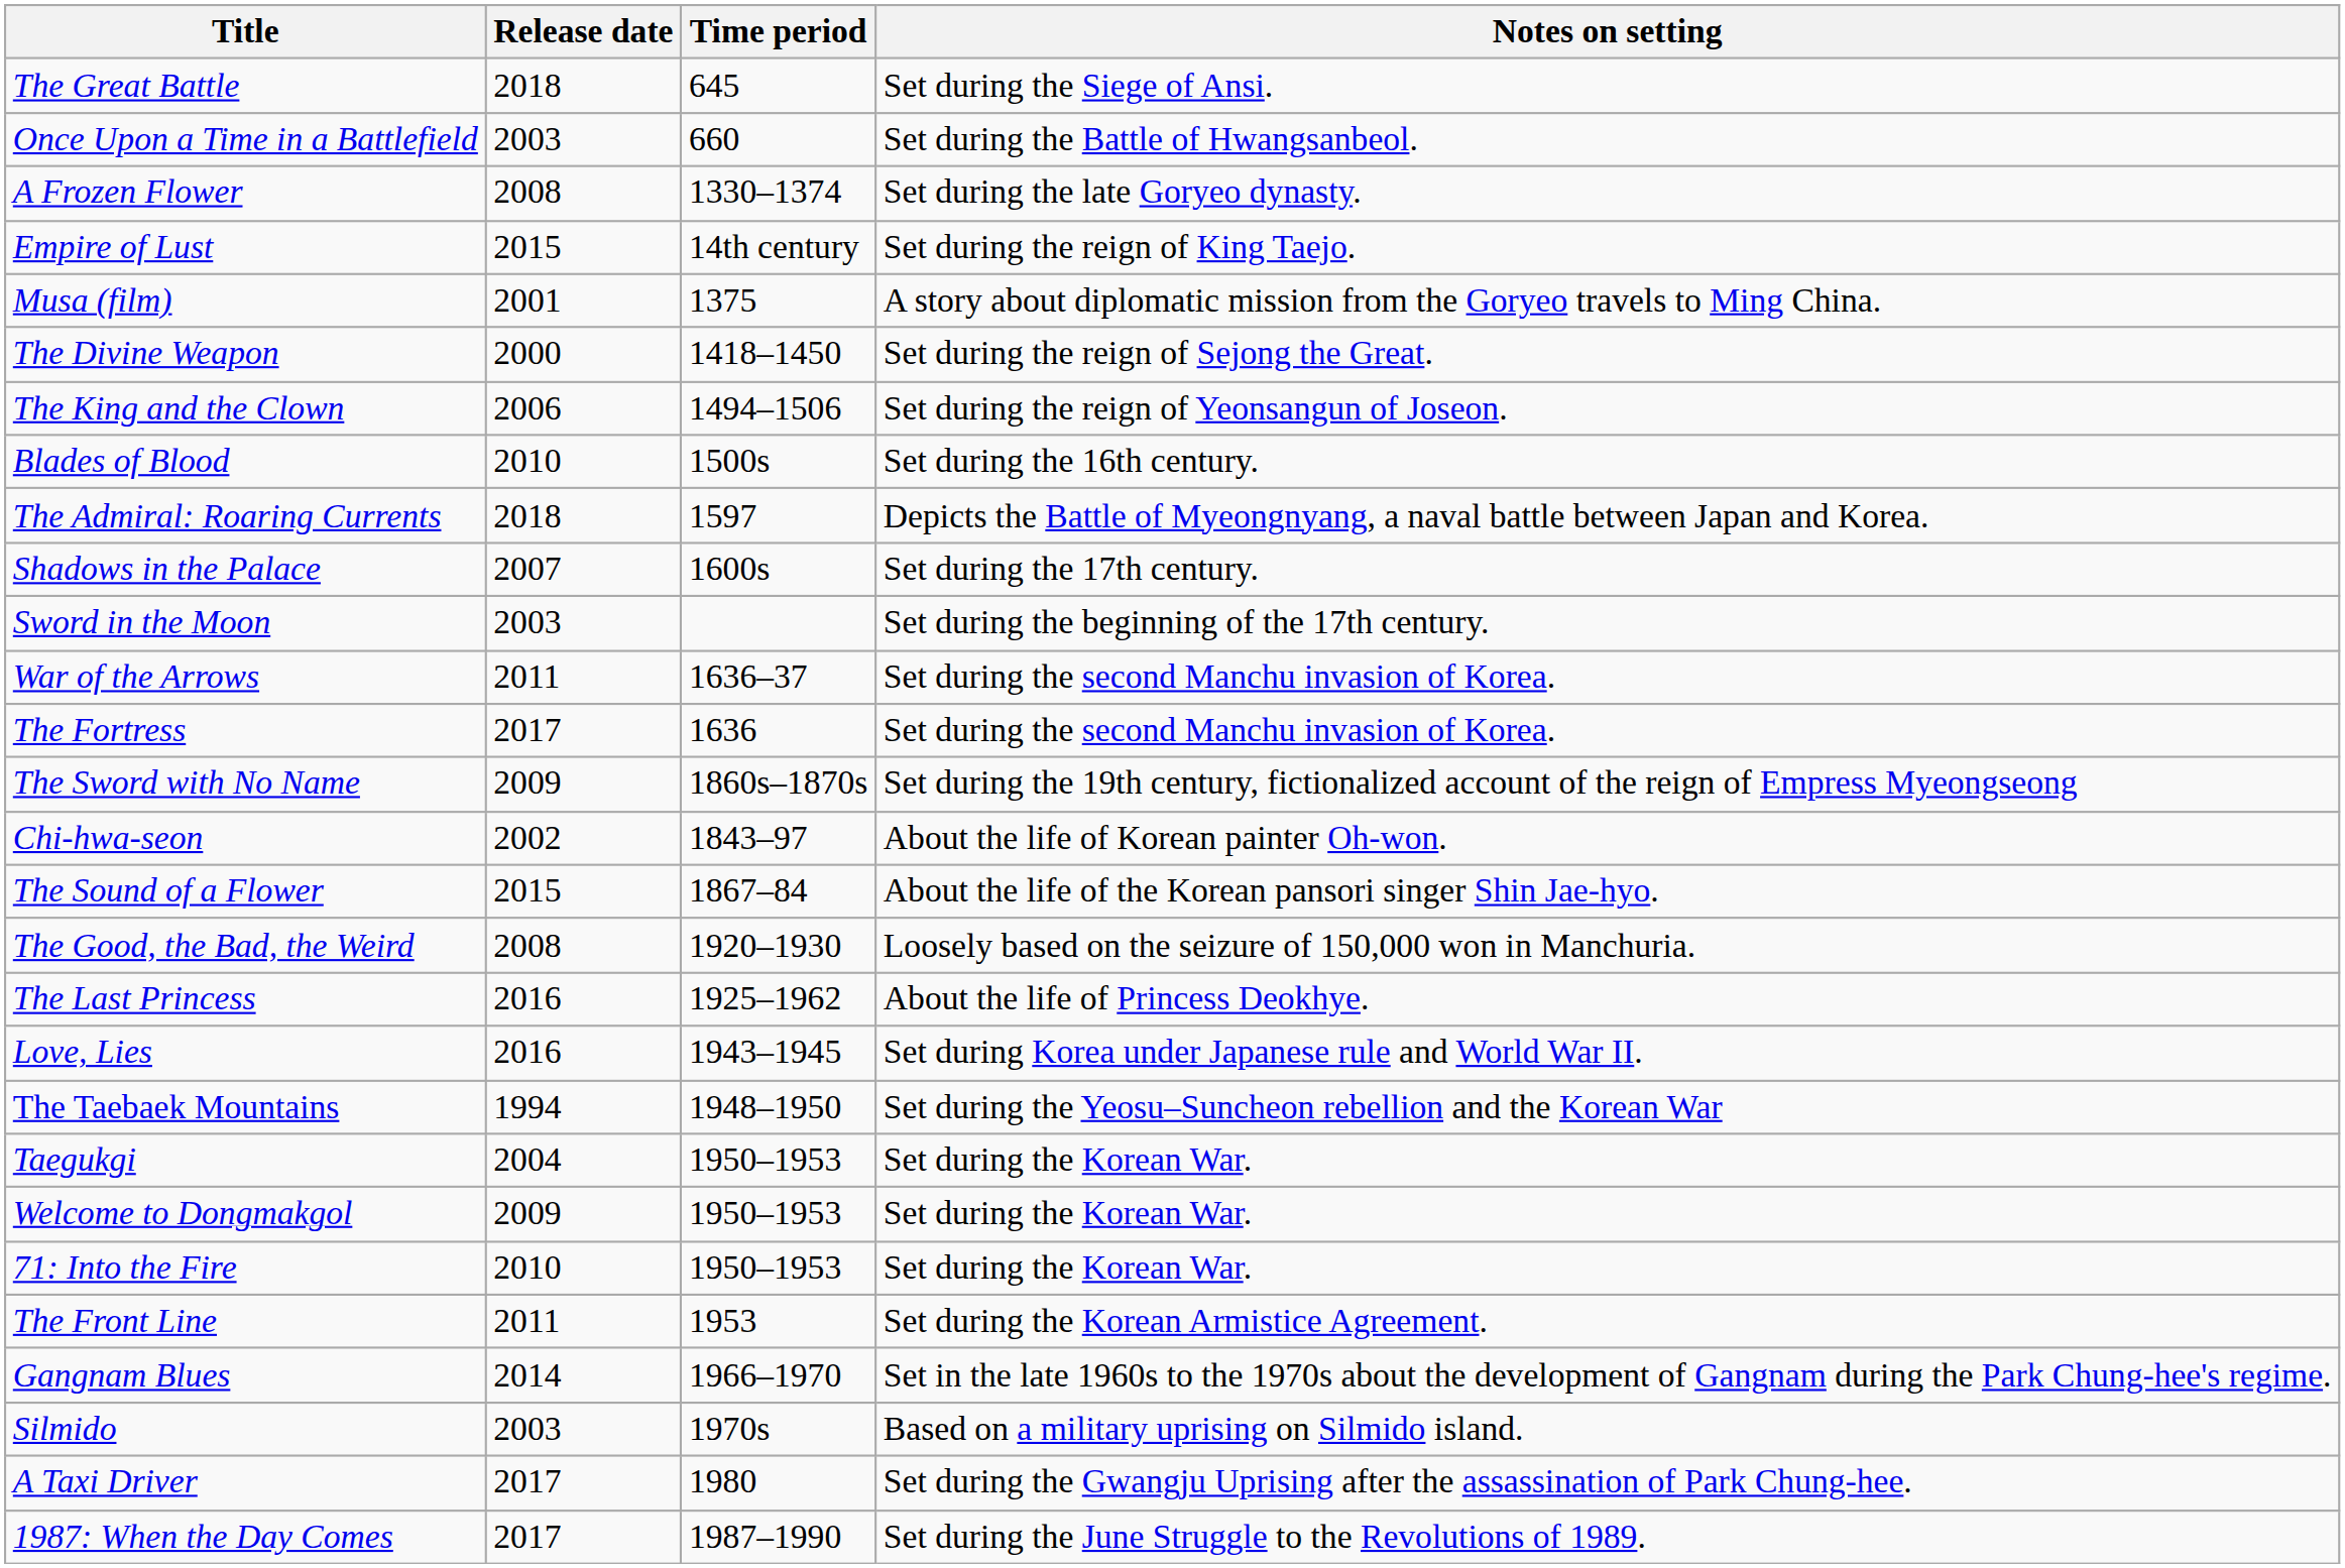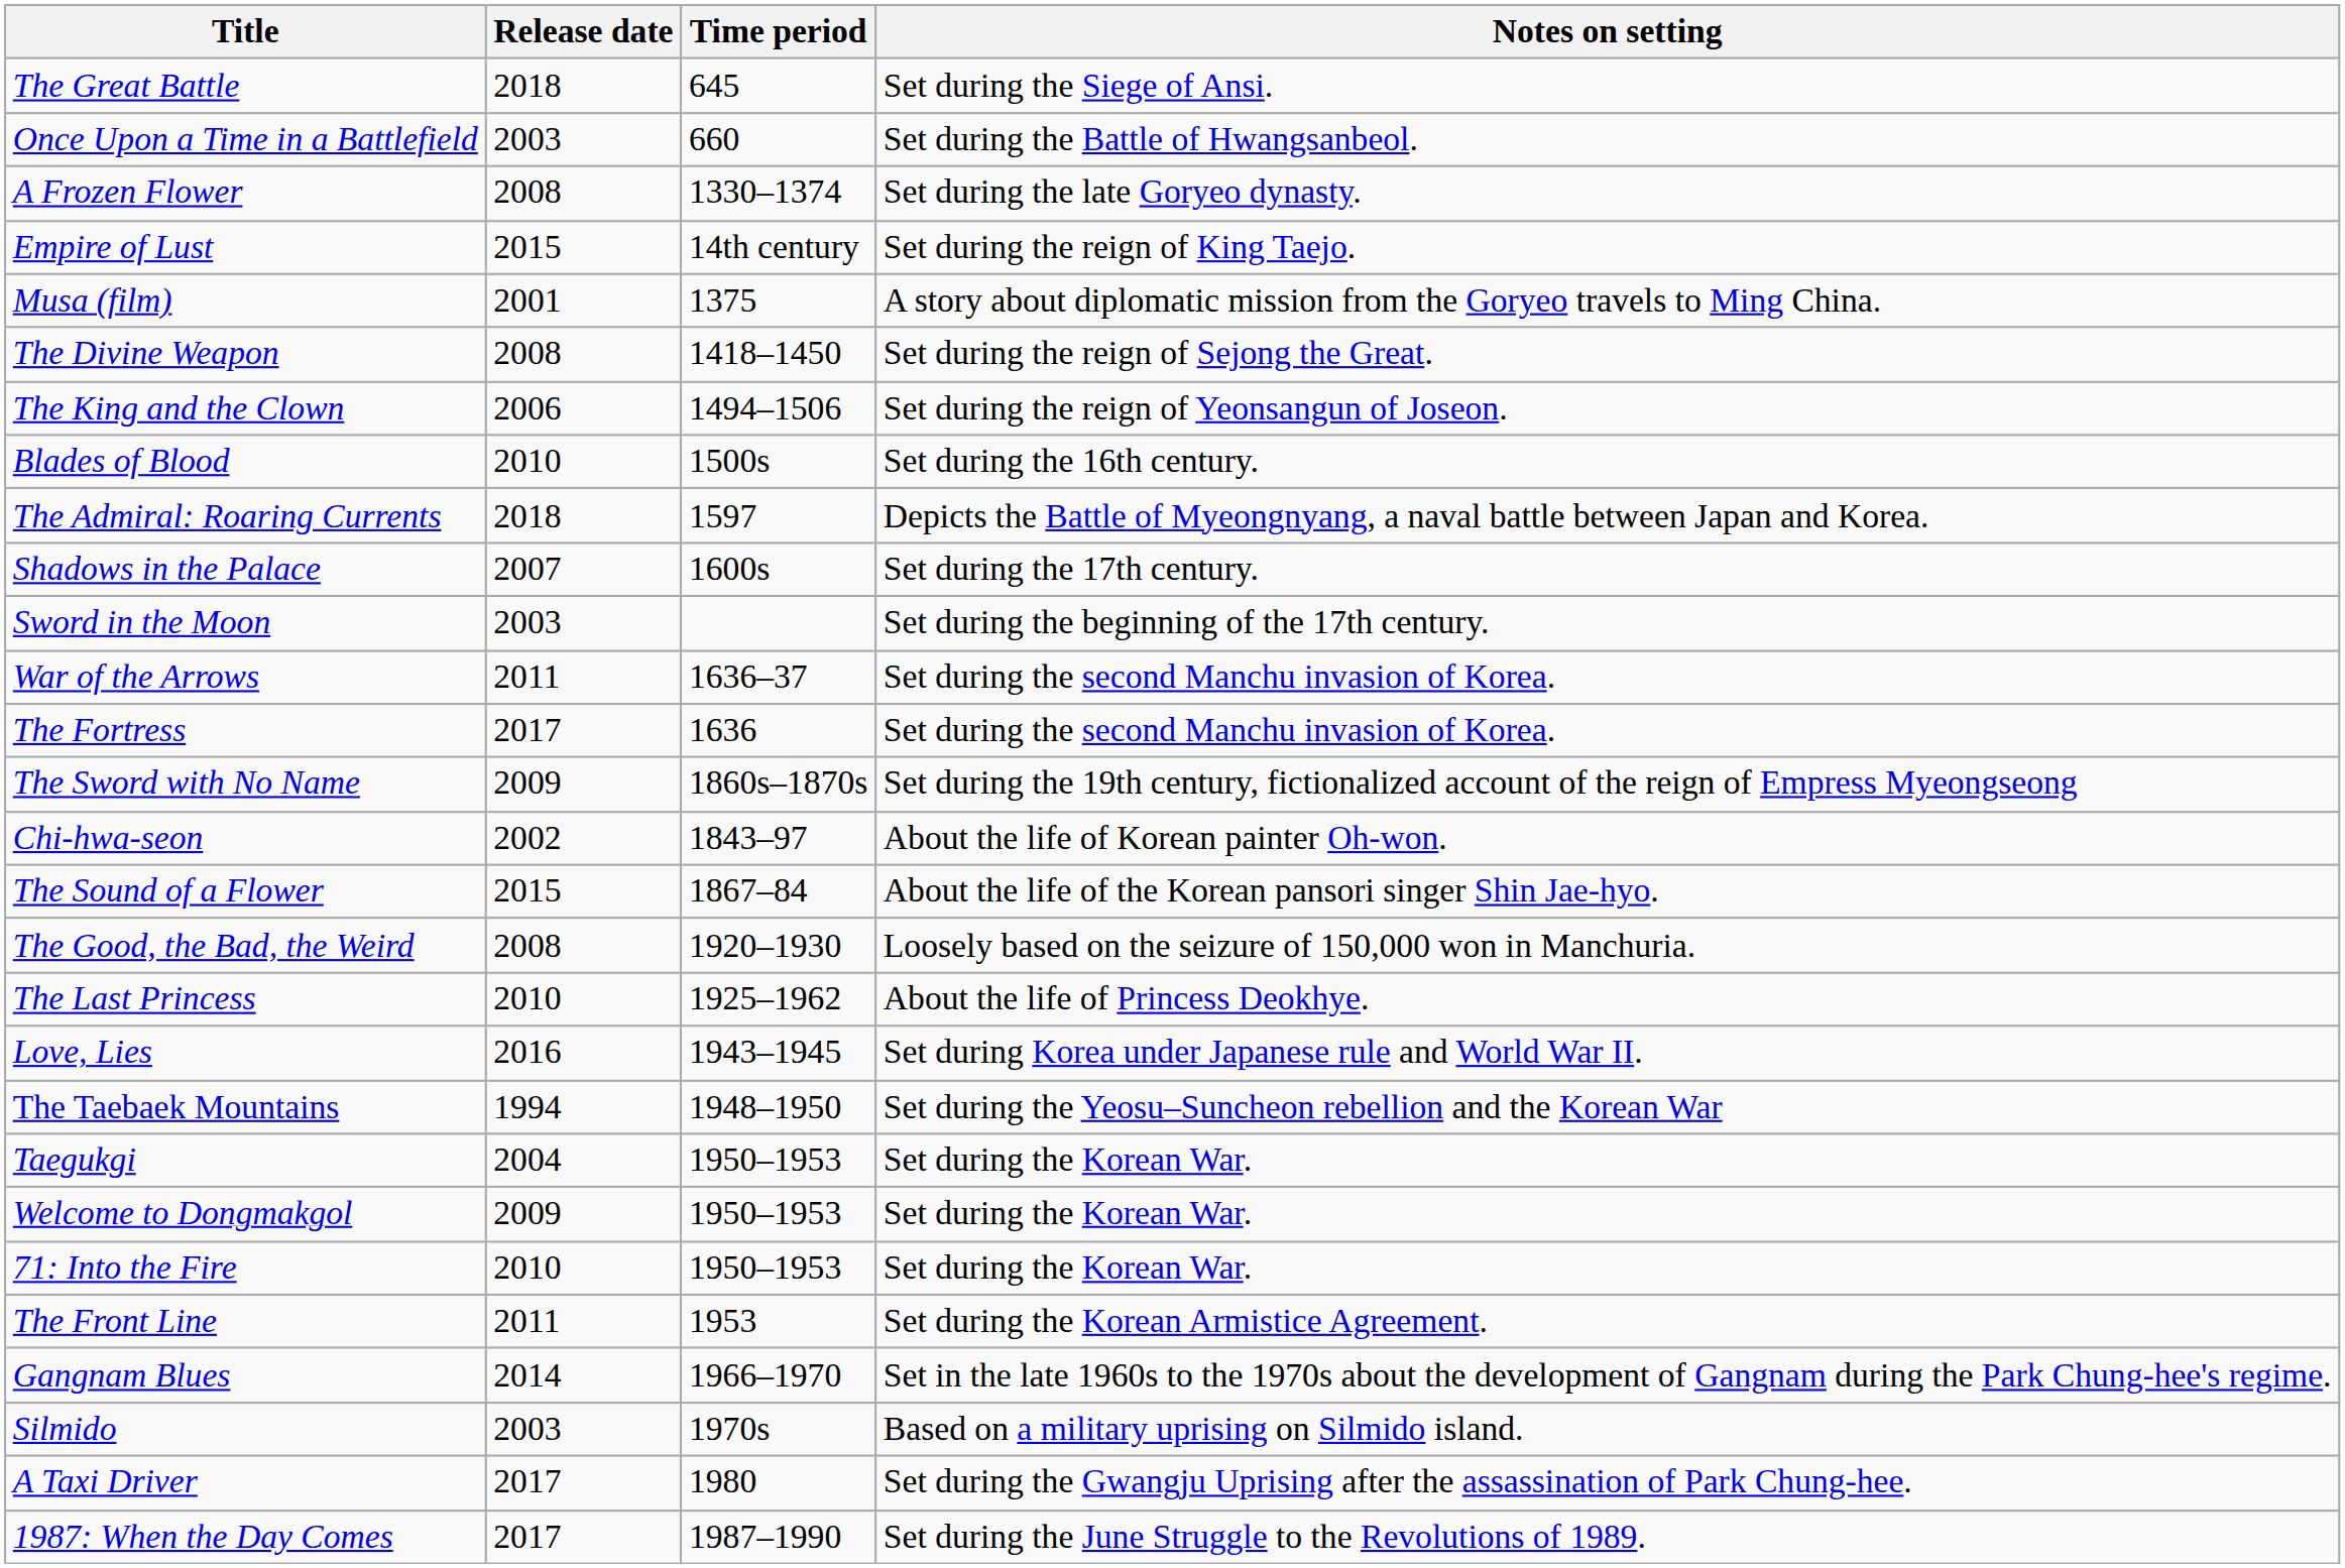 <table class="wikitable sortable" border="1">
 <tr>
 <th scope="col">Title</th>
 <th scope="col">Release date</th>
 <th scope="col">Time period</th>
 <th scope="col" class="unsortable">Notes on setting</th>
 </tr>
 <tr>
 <td><em><a href='#'>The Great Battle</a></em></td>
 <td>2018</td>
 <td>645</td>
 <td>Set during the <a href='#'>Siege of Ansi</a>.</td>
 </tr>
 <tr>
 <td><em><a href='#'>Once Upon a Time in a Battlefield</a></em></td>
 <td>2003</td>
 <td>660</td>
 <td>Set during the <a href='#'>Battle of Hwangsanbeol</a>.</td>
 </tr>
 <tr>
 <td><em><a href='#'>A Frozen Flower</a></em></td>
 <td>2008</td>
 <td>1330–1374</td>
 <td>Set during the late <a href='#'>Goryeo dynasty</a>.</td>
 </tr>
 <tr>
 <td><em><a href='#'>Empire of Lust</a></em></td>
 <td>2015</td>
 <td>14th century</td>
 <td>Set during the reign of <a href='#'>King Taejo</a>.</td>
 </tr>
 <tr>
 <td><em><a href='#'>Musa (film)</a></em></td>
 <td>2001</td>
 <td>1375</td>
 <td>A story about diplomatic mission from the <a href='#'>Goryeo</a> travels to <a href='#'>Ming</a> China.</td>
 </tr>
 <tr>
 <td><em><a href='#'>The Divine Weapon</a></em></td>
-<td>2000</td>
+<td>2008</td>
 <td>1418–1450</td>
 <td>Set during the reign of <a href='#'>Sejong the Great</a>.</td>
 </tr>
 <tr>
 <td><em><a href='#'>The King and the Clown</a></em></td>
 <td>2006</td>
 <td>1494–1506</td>
 <td>Set during the reign of <a href='#'>Yeonsangun of Joseon</a>.</td>
 </tr>
 <tr>
 <td><em><a href='#'>Blades of Blood</a></em></td>
 <td>2010</td>
 <td>1500s</td>
 <td>Set during the 16th century.</td>
 </tr>
 <tr>
 <td><em><a href='#'>The Admiral: Roaring Currents</a></em></td>
 <td>2018</td>
 <td>1597</td>
 <td>Depicts the <a href='#'>Battle of Myeongnyang</a>, a naval battle between Japan and Korea.</td>
 </tr>
 <tr>
 <td><em><a href='#'>Shadows in the Palace</a></em></td>
 <td>2007</td>
 <td>1600s</td>
 <td>Set during the 17th century.</td>
 </tr>
 <tr>
 <td><em><a href='#'>Sword in the Moon</a></em></td>
 <td>2003</td>
 <td></td>
 <td>Set during the beginning of the 17th century.</td>
 </tr>
 <tr>
 <td><em><a href='#'>War of the Arrows</a></em></td>
 <td>2011</td>
 <td>1636–37</td>
 <td>Set during the <a href='#'>second Manchu invasion of Korea</a>.</td>
 </tr>
 <tr>
 <td><em><a href='#'>The Fortress</a></em></td>
 <td>2017</td>
 <td>1636</td>
 <td>Set during the <a href='#'>second Manchu invasion of Korea</a>.</td>
 </tr>
 <tr>
 <td><em><a href='#'>The Sword with No Name</a></em></td>
 <td>2009</td>
 <td>1860s–1870s</td>
 <td>Set during the 19th century, fictionalized account of the reign of <a href='#'>Empress Myeongseong</a></td>
 </tr>
 <tr>
 <td><em><a href='#'>Chi-hwa-seon</a></em></td>
 <td>2002</td>
 <td>1843–97</td>
 <td>About the life of Korean painter <a href='#'>Oh-won</a>.</td>
 </tr>
 <tr>
 <td><em><a href='#'>The Sound of a Flower</a></em></td>
 <td>2015</td>
 <td>1867–84</td>
 <td>About the life of the Korean pansori singer <a href='#'>Shin Jae-hyo</a>.</td>
 </tr>
 <tr>
 <td><em><a href='#'>The Good, the Bad, the Weird</a></em></td>
 <td>2008</td>
 <td>1920–1930</td>
 <td>Loosely based on the seizure of 150,000 won in Manchuria.</td>
 </tr>
 <tr>
 <td><em><a href='#'>The Last Princess</a></em></td>
-<td>2016</td>
+<td>2010</td>
 <td>1925–1962</td>
 <td>About the life of <a href='#'>Princess Deokhye</a>.</td>
 </tr>
 <tr>
 <td><em><a href='#'>Love, Lies</a></em></td>
 <td>2016</td>
 <td>1943–1945</td>
 <td>Set during <a href='#'>Korea under Japanese rule</a> and <a href='#'>World War II</a>.</td>
 </tr>
 <tr>
 <td><a href='#'>The Taebaek Mountains</a></td>
 <td>1994</td>
 <td>1948–1950</td>
 <td>Set during the <a href='#'>Yeosu–Suncheon rebellion</a> and the <a href='#'>Korean War</a></td>
 </tr>
 <tr>
 <td><em><a href='#'>Taegukgi</a></em></td>
 <td>2004</td>
 <td>1950–1953</td>
 <td>Set during the <a href='#'>Korean War</a>.</td>
 </tr>
 <tr>
 <td><em><a href='#'>Welcome to Dongmakgol</a></em></td>
 <td>2009</td>
 <td>1950–1953</td>
 <td>Set during the <a href='#'>Korean War</a>.</td>
 </tr>
 <tr>
 <td><em><a href='#'>71: Into the Fire</a></em></td>
 <td>2010</td>
 <td>1950–1953</td>
 <td>Set during the <a href='#'>Korean War</a>.</td>
 </tr>
 <tr>
 <td><em><a href='#'>The Front Line</a></em></td>
 <td>2011</td>
 <td>1953</td>
 <td>Set during the <a href='#'>Korean Armistice Agreement</a>.</td>
 </tr>
 <tr>
 <td><em><a href='#'>Gangnam Blues</a></em></td>
 <td>2014</td>
 <td>1966–1970</td>
 <td>Set in the late 1960s to the 1970s about the development of <a href='#'>Gangnam</a> during the <a href='#'>Park Chung-hee's regime</a>.</td>
 </tr>
 <tr>
 <td><em><a href='#'>Silmido</a></em></td>
 <td>2003</td>
 <td>1970s</td>
 <td>Based on <a href='#'>a military uprising</a> on <a href='#'>Silmido</a> island.</td>
 </tr>
 <tr>
 <td><em><a href='#'>A Taxi Driver</a></em></td>
 <td>2017</td>
 <td>1980</td>
 <td>Set during the <a href='#'>Gwangju Uprising</a> after the <a href='#'>assassination of Park Chung-hee</a>.</td>
 </tr>
 <tr>
 <td><em><a href='#'>1987: When the Day Comes</a></em></td>
 <td>2017</td>
 <td>1987–1990</td>
 <td>Set during the <a href='#'>June Struggle</a> to the <a href='#'>Revolutions of 1989</a>.</td>
 </tr>
 </table>
